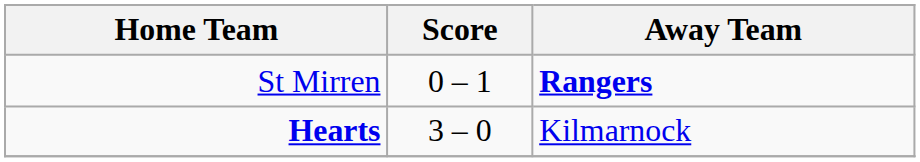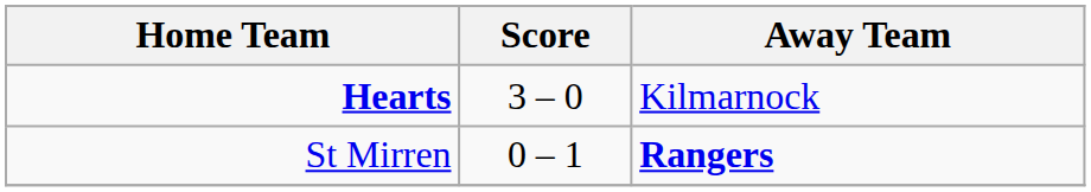 <table class="wikitable" style="border-collapse: collapse;">
 <tr>
 <th align="right" width="185">Home Team</th>
 <th align="center" width="65"> Score </th>
 <th align="left" width="185">Away Team</th>
 </tr>
 <tr>
+<td style="text-align: right;"><strong><a href='#'>Hearts</a></strong></td>
+<td style="text-align: center;">3 – 0</td>
+<td style="text-align: left;"><a href='#'>Kilmarnock</a></td>
+</tr>
+<tr>
 <td style="text-align: right;"><a href='#'>St Mirren</a></td>
 <td style="text-align: center;">0 –  1<br> </td>
 <td style="text-align: left;"><strong><a href='#'>Rangers</a></strong></td>
 </tr>
 <tr>
-<td style="text-align: right;"><strong><a href='#'>Hearts</a></strong></td>
-<td style="text-align: center;">3 – 0</td>
-<td style="text-align: left;"><a href='#'>Kilmarnock</a></td>
-</tr>
-<tr>
 </tr>
 </table>
